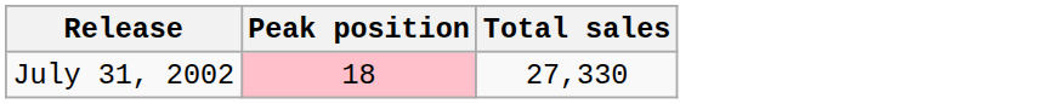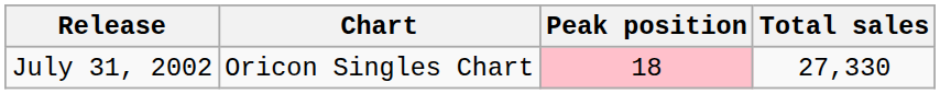 <table class="wikitable">
 <tr>
 <th>Release</th>
+<th>Chart</th>
 <th>Peak position</th>
 <th>Total sales</th>
 </tr>
 <tr>
 <td>July 31, 2002</td>
+<td>Oricon Singles Chart</td>
 <td align="center" style="background: pink;">18</td>
 <td align="center">27,330</td>
 </tr>
 </table>
